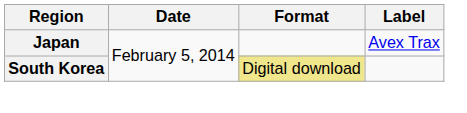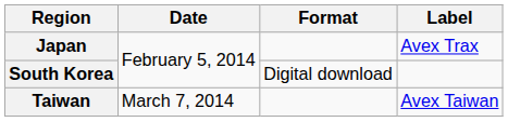 <table class="wikitable plainrowheaders">
 <tr>
 <th scope="col">Region</th>
 <th scope="col">Date</th>
 <th scope="col">Format</th>
 <th scope="col">Label</th>
 </tr>
 <tr>
 <th scope="row">Japan</th>
 <td rowspan="2">February 5, 2014</td>
 <td></td>
 <td><a href='#'>Avex Trax</a></td>
 </tr>
 <tr>
 <th scope="row">South Korea</th>
-<td style="background: khaki;">Digital download</td>
+<td>Digital download</td>
 <td></td>
 </tr>
+<tr>
+<th scope="row">Taiwan</th>
+<td>March 7, 2014</td>
+<td></td>
+<td><a href='#'>Avex Taiwan</a></td>
+</tr>
 </table>
